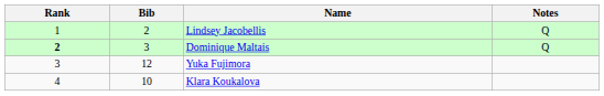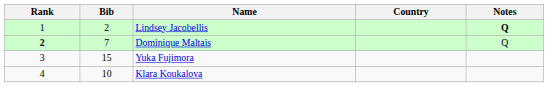 <table class="wikitable" style="text-align:center;"  width=70%>
 <tr>
 <th>Rank</th>
 <th>Bib</th>
 <th>Name</th>
+<th>Country</th>
 <th>Notes</th>
 </tr>
 <tr bgcolor="#ccffcc">
 <td>1</td>
 <td>2</td>
 <td align=left><a href='#'>Lindsey Jacobellis</a></td>
-<td>Q</td>
+<td align=left></td>
+<td><strong>Q</strong></td>
 </tr>
 <tr bgcolor="#ccffcc">
 <td><strong>2</strong></td>
-<td>3</td>
+<td>7</td>
 <td align=left><a href='#'>Dominique Maltais</a></td>
+<td align=left></td>
 <td>Q</td>
 </tr>
 <tr>
 <td>3</td>
-<td>12</td>
+<td>15</td>
 <td align=left><a href='#'>Yuka Fujimora</a></td>
+<td align=left></td>
 <td></td>
 </tr>
 <tr>
 <td>4</td>
 <td>10</td>
 <td align=left><a href='#'>Klara Koukalova</a></td>
+<td align=left></td>
 <td></td>
 </tr>
 </table>
